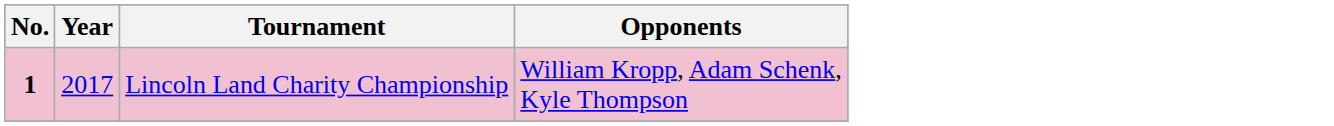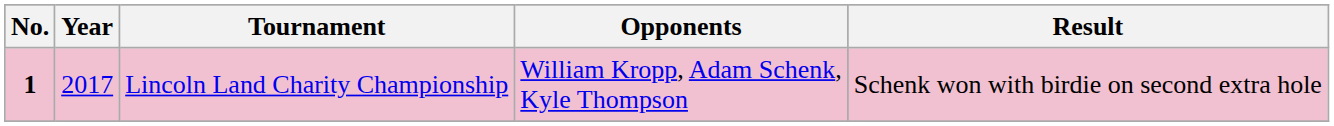 <table class="wikitable" style="font-size:95%;">
 <tr>
 <th>No.</th>
 <th>Year</th>
 <th>Tournament</th>
 <th>Opponents</th>
+<th>Result</th>
 </tr>
 <tr style="background:#F2C1D1;">
 <td align=center><strong>1</strong></td>
 <td><a href='#'>2017</a></td>
 <td><a href='#'>Lincoln Land Charity Championship</a></td>
 <td> <a href='#'>William Kropp</a>,  <a href='#'>Adam Schenk</a>,<br> <a href='#'>Kyle Thompson</a></td>
+<td>Schenk won with birdie on second extra hole</td>
 </tr>
 </table>
